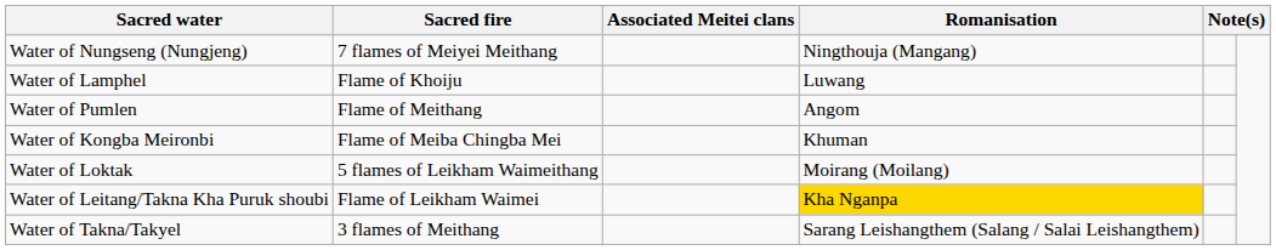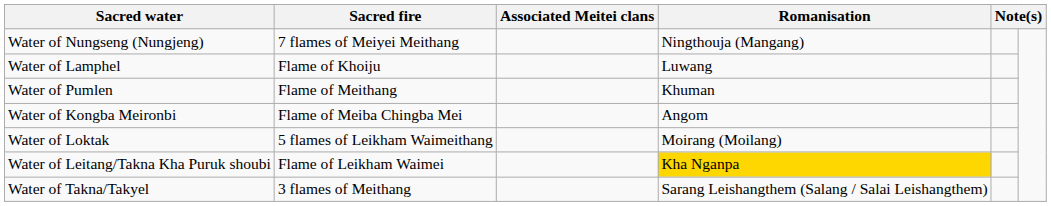 <table class="wikitable sortable">
 <tr>
 <th>Sacred water</th>
 <th>Sacred fire</th>
 <th>Associated Meitei clans</th>
 <th>Romanisation</th>
 <th colspan="2">Note(s)</th>
 </tr>
 <tr>
 <td>Water of Nungseng (Nungjeng)</td>
 <td>7 flames of Meiyei Meithang</td>
 <td></td>
 <td>Ningthouja (Mangang)</td>
 <td></td>
 <td rowspan="7"></td>
 </tr>
 <tr>
 <td>Water of Lamphel</td>
 <td>Flame of Khoiju</td>
 <td></td>
 <td>Luwang</td>
 <td></td>
 </tr>
 <tr>
 <td>Water of Pumlen</td>
 <td>Flame of Meithang</td>
 <td></td>
-<td>Angom</td>
+<td>Khuman</td>
 <td></td>
 </tr>
 <tr>
 <td>Water of Kongba Meironbi</td>
 <td>Flame of Meiba Chingba Mei</td>
 <td></td>
-<td>Khuman</td>
+<td>Angom</td>
 <td></td>
 </tr>
 <tr>
 <td>Water of Loktak</td>
 <td>5 flames of Leikham Waimeithang</td>
 <td></td>
 <td>Moirang (Moilang)</td>
 <td></td>
 </tr>
 <tr>
 <td>Water of Leitang/Takna Kha Puruk shoubi</td>
 <td>Flame of Leikham Waimei</td>
 <td></td>
 <td style="background: gold;">Kha Nganpa</td>
 <td></td>
 </tr>
 <tr>
 <td>Water of Takna/Takyel</td>
 <td>3 flames of Meithang</td>
 <td></td>
 <td>Sarang Leishangthem (Salang / Salai Leishangthem)</td>
 <td></td>
 </tr>
 </table>
